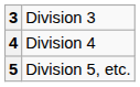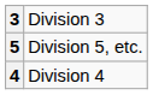 <table class="wikitable plainrowheaders" style="font-size:85%;">
 <tr>
 <th scope="row">3</th>
 <td>Division 3</td>
 </tr>
 <tr>
+<th scope="row">5</th>
+<td>Division 5, etc.</td>
+</tr>
+<tr>
 <th scope="row">4</th>
 <td>Division 4</td>
 </tr>
-<tr>
-<th scope="row">5</th>
-<td>Division 5, etc.</td>
-</tr>
 </table>
